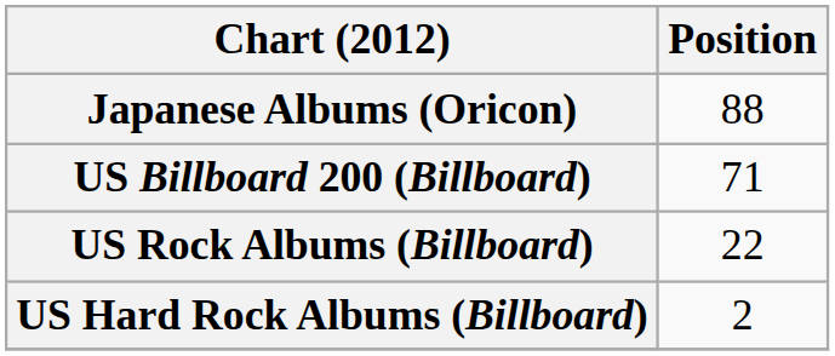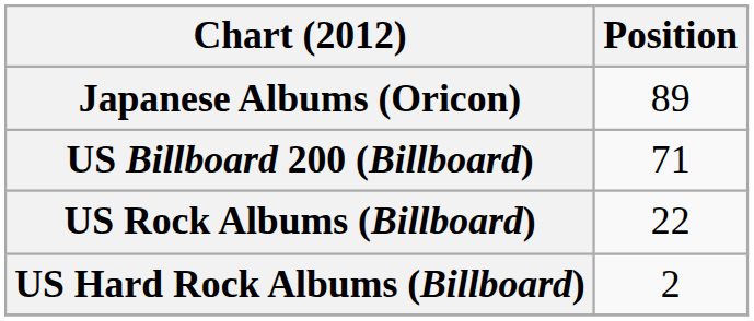 <table class="wikitable sortable plainrowheaders" style="text-align:center">
 <tr>
 <th scope="col">Chart (2012)</th>
 <th scope="col">Position</th>
 </tr>
 <tr>
 <th scope="row">Japanese Albums (Oricon)</th>
-<td>88</td>
+<td>89</td>
 </tr>
 <tr>
 <th scope="row">US <em>Billboard</em> 200 (<em>Billboard</em>)</th>
 <td>71</td>
 </tr>
 <tr>
 <th scope="row">US Rock Albums (<em>Billboard</em>)</th>
 <td>22</td>
 </tr>
 <tr>
 <th scope="row">US Hard Rock Albums (<em>Billboard</em>)</th>
 <td>2</td>
 </tr>
 <tr>
 </tr>
 </table>
